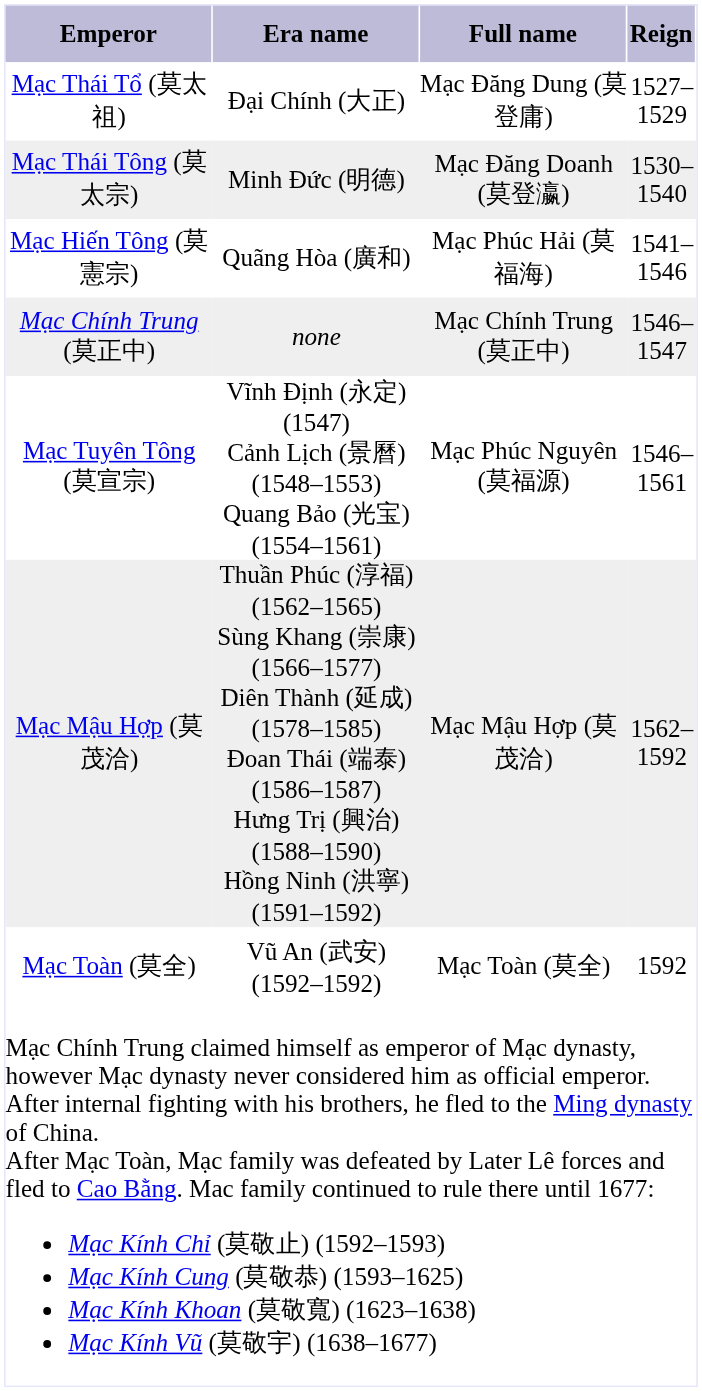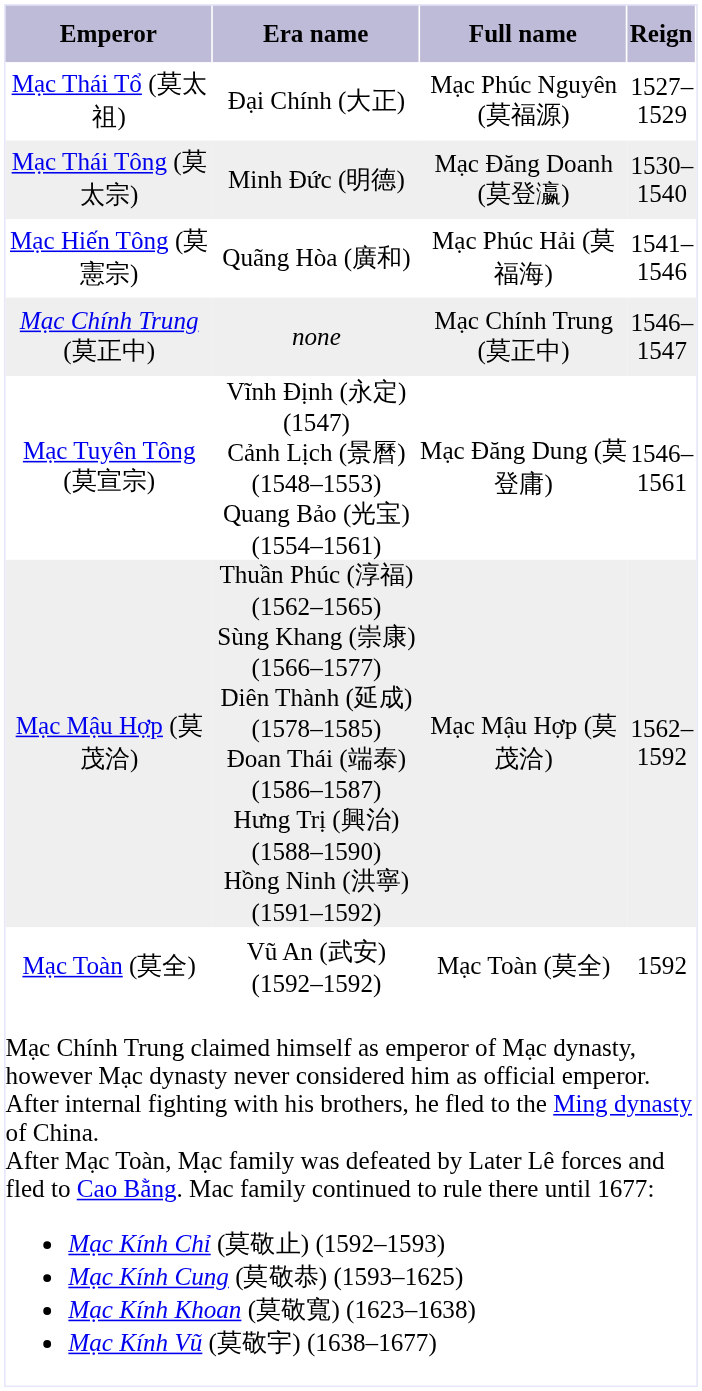 <table width=50% cellpadding=0 cellspacing=0 style="text-align: center; border: 1px solid #E6E6FA;">
 <tr bgcolor="#BDBBD7" style="height:36px;">
 <th width="30%" style="border-right: 1px solid #FFFFFF;">Emperor</th>
 <th width="30%" style="border-right: 1px solid #FFFFFF;">Era name</th>
 <th width="30%" style="border-right: 1px solid #FFFFFF;">Full name</th>
 <th width="30%" colspan="3" style="border-right: 1px solid #FFFFFF;">Reign</th>
 </tr>
 <tr style="height:50px;">
 <td><a href='#'>Mạc Thái Tổ</a> (莫太祖)</td>
 <td>Đại Chính (大正)</td>
-<td>Mạc Đăng Dung (莫登庸)</td>
+<td>Mạc Phúc Nguyên (莫福源)</td>
 <td>1527–1529</td>
 </tr>
 <tr style="height:50px;" bgcolor="#EFEFEF">
 <td><a href='#'>Mạc Thái Tông</a> (莫太宗)</td>
 <td>Minh Đức (明德)</td>
 <td>Mạc Đăng Doanh (莫登瀛)</td>
 <td>1530–1540</td>
 </tr>
 <tr style="height:50px;">
 <td><a href='#'>Mạc Hiến Tông</a> (莫憲宗)</td>
 <td>Quãng Hòa (廣和)</td>
 <td>Mạc Phúc Hải (莫福海)</td>
 <td>1541–1546</td>
 </tr>
 <tr style="height:50px;" bgcolor="#EFEFEF">
 <td><em><a href='#'>Mạc Chính Trung</a></em> (莫正中)</td>
 <td><em>none</em></td>
 <td>Mạc Chính Trung (莫正中)</td>
 <td>1546–1547</td>
 </tr>
 <tr style="height:50px;">
 <td><a href='#'>Mạc Tuyên Tông</a> (莫宣宗)</td>
 <td>Vĩnh Định (永定) (1547) <br> Cảnh Lịch (景曆) (1548–1553)<br>Quang Bảo (光宝) (1554–1561)</td>
-<td>Mạc Phúc Nguyên (莫福源)</td>
+<td>Mạc Đăng Dung (莫登庸)</td>
 <td>1546–1561</td>
 </tr>
 <tr style="height:50px;" bgcolor="#EFEFEF">
 <td><a href='#'>Mạc Mậu Hợp</a> (莫茂洽)</td>
 <td>Thuần Phúc (淳福) (1562–1565) <br>Sùng Khang (崇康) (1566–1577) <br>Diên Thành (延成) (1578–1585) <br>Đoan Thái (端泰) (1586–1587) <br>Hưng Trị (興治) (1588–1590) <br>Hồng Ninh (洪寧) (1591–1592)</td>
 <td>Mạc Mậu Hợp (莫茂洽)</td>
 <td>1562–1592</td>
 </tr>
 <tr style="height:50px;">
 <td><a href='#'>Mạc Toàn</a> (莫全)</td>
 <td>Vũ An (武安) (1592–1592)</td>
 <td>Mạc Toàn (莫全)</td>
 <td>1592</td>
 </tr>
 <tr>
 <td colspan=4 align=left><br>Mạc Chính Trung claimed himself as emperor of Mạc dynasty, however Mạc dynasty never considered him as official emperor. After internal fighting with his brothers, he fled to the <a href='#'>Ming dynasty</a> of China.<br>After Mạc Toàn, Mạc family was defeated by Later Lê forces and fled to <a href='#'>Cao Bằng</a>. Mac family continued to rule there until 1677:<ul><li><em><a href='#'>Mạc Kính Chỉ</a></em> (莫敬止) (1592–1593)</li><li><em><a href='#'>Mạc Kính Cung</a></em> (莫敬恭) (1593–1625)</li><li><em><a href='#'>Mạc Kính Khoan</a></em> (莫敬寬) (1623–1638)</li><li><em><a href='#'>Mạc Kính Vũ</a></em>  (莫敬宇) (1638–1677)</li></ul></td>
 </tr>
 </table>
